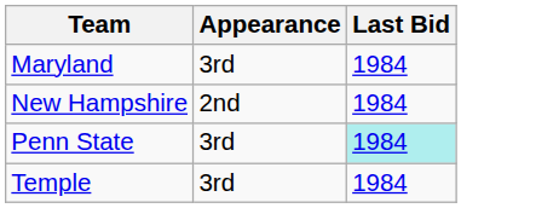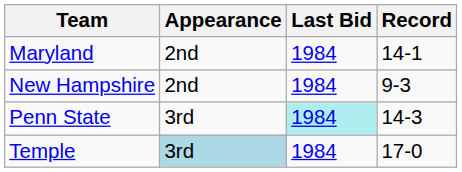 <table class="wikitable sortable">
 <tr>
 <th>Team</th>
 <th>Appearance</th>
 <th>Last Bid</th>
+<th>Record</th>
 </tr>
 <tr>
 <td><a href='#'>Maryland</a></td>
-<td>3rd</td>
+<td>2nd</td>
 <td><a href='#'>1984</a></td>
+<td>14-1</td>
 </tr>
 <tr>
 <td><a href='#'>New Hampshire</a></td>
 <td>2nd</td>
 <td><a href='#'>1984</a></td>
+<td>9-3</td>
 </tr>
 <tr>
 <td><a href='#'>Penn State</a></td>
 <td>3rd</td>
 <td style="background: paleturquoise;"><a href='#'>1984</a></td>
+<td>14-3</td>
 </tr>
 <tr>
 <td><a href='#'>Temple</a></td>
-<td>3rd</td>
+<td style="background: lightblue;">3rd</td>
 <td><a href='#'>1984</a></td>
+<td>17-0</td>
 </tr>
 </table>
